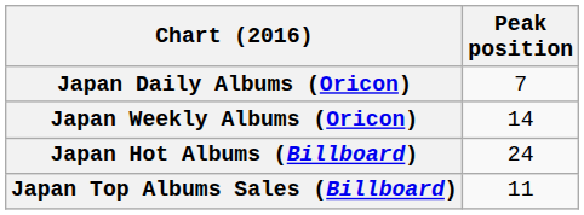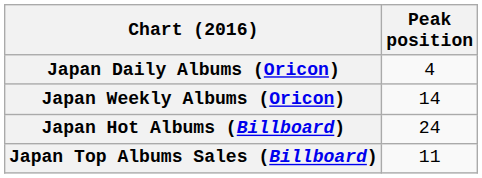 <table class="wikitable sortable plainrowheaders" style="text-align:center;">
 <tr>
 <th scope="col">Chart (2016)</th>
 <th scope="col">Peak<br>position</th>
 </tr>
 <tr>
 <th scope="row">Japan Daily Albums (<a href='#'>Oricon</a>)</th>
-<td style="text-align:center;">7</td>
+<td style="text-align:center;">4</td>
 </tr>
 <tr>
 <th scope="row">Japan Weekly Albums (<a href='#'>Oricon</a>)</th>
 <td style="text-align:center;">14</td>
 </tr>
 <tr>
 <th scope="row">Japan Hot Albums (<em><a href='#'>Billboard</a></em>)</th>
 <td style="text-align:center;">24</td>
 </tr>
 <tr>
 <th scope="row">Japan Top Albums Sales (<em><a href='#'>Billboard</a></em>)</th>
 <td style="text-align:center;">11</td>
 </tr>
 </table>
